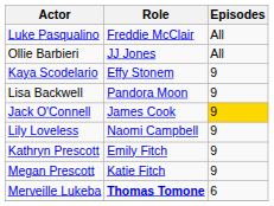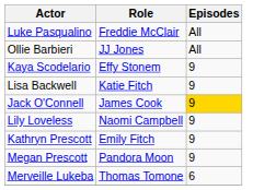 <table class="wikitable">
 <tr>
 <th>Actor</th>
 <th>Role</th>
 <th>Episodes</th>
 </tr>
 <tr>
 <td><a href='#'>Luke Pasqualino</a></td>
 <td><a href='#'>Freddie McClair</a></td>
 <td>All</td>
 </tr>
 <tr>
 <td>Ollie Barbieri</td>
 <td><a href='#'>JJ Jones</a></td>
 <td>All</td>
 </tr>
 <tr>
 <td><a href='#'>Kaya Scodelario</a></td>
 <td><a href='#'>Effy Stonem</a></td>
 <td>9</td>
 </tr>
 <tr>
 <td>Lisa Backwell</td>
-<td><a href='#'>Pandora Moon</a></td>
+<td><a href='#'>Katie Fitch</a></td>
 <td>9</td>
 </tr>
 <tr>
 <td><a href='#'>Jack O'Connell</a></td>
 <td><a href='#'>James Cook</a></td>
 <td style="background: gold;">9</td>
 </tr>
 <tr>
 <td><a href='#'>Lily Loveless</a></td>
 <td><a href='#'>Naomi Campbell</a></td>
 <td>9</td>
 </tr>
 <tr>
 <td><a href='#'>Kathryn Prescott</a></td>
 <td><a href='#'>Emily Fitch</a></td>
 <td>9</td>
 </tr>
 <tr>
 <td><a href='#'>Megan Prescott</a></td>
-<td><a href='#'>Katie Fitch</a></td>
+<td><a href='#'>Pandora Moon</a></td>
 <td>9</td>
 </tr>
 <tr>
 <td><a href='#'>Merveille Lukeba</a></td>
-<td><strong><a href='#'>Thomas Tomone</a></strong></td>
+<td><a href='#'>Thomas Tomone</a></td>
 <td>6</td>
 </tr>
 <tr>
 </tr>
 </table>
